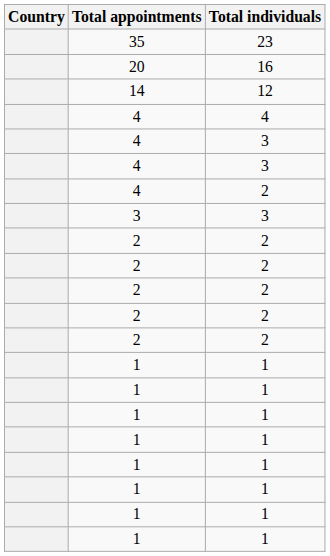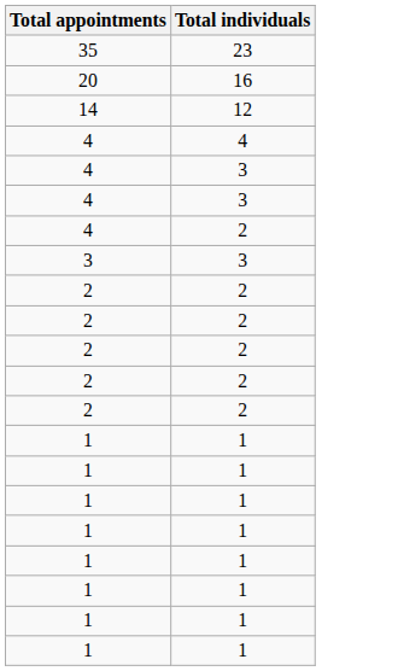 <table class="sortable wikitable plainrowheaders">
 <tr>
-<th>Country</th>
 <th>Total appointments</th>
 <th>Total individuals</th>
 </tr>
 <tr>
-<th scope="row"></th>
 <td style="text-align:center;">35</td>
 <td style="text-align:center;">23</td>
 </tr>
 <tr>
-<th scope="row"></th>
 <td style="text-align:center;">20</td>
 <td style="text-align:center;">16</td>
 </tr>
 <tr>
-<th scope="row"></th>
 <td style="text-align:center;">14</td>
 <td style="text-align:center;">12</td>
 </tr>
 <tr>
-<th scope="row"></th>
 <td style="text-align:center;">4</td>
 <td style="text-align:center;">4</td>
 </tr>
 <tr>
-<th scope="row"></th>
 <td style="text-align:center;">4</td>
 <td style="text-align:center;">3</td>
 </tr>
 <tr>
-<th scope="row"></th>
 <td style="text-align:center;">4</td>
 <td style="text-align:center;">3</td>
 </tr>
 <tr>
-<th scope="row"></th>
 <td style="text-align:center;">4</td>
 <td style="text-align:center;">2</td>
 </tr>
 <tr>
-<th scope="row"></th>
 <td style="text-align:center;">3</td>
 <td style="text-align:center;">3</td>
 </tr>
 <tr>
-<th scope="row"></th>
 <td style="text-align:center;">2</td>
 <td style="text-align:center;">2</td>
 </tr>
 <tr>
-<th scope="row"></th>
 <td style="text-align:center;">2</td>
 <td style="text-align:center;">2</td>
 </tr>
 <tr>
-<th scope="row"></th>
 <td style="text-align:center;">2</td>
 <td style="text-align:center;">2</td>
 </tr>
 <tr>
-<th scope="row"></th>
 <td style="text-align:center;">2</td>
 <td style="text-align:center;">2</td>
 </tr>
 <tr>
-<th scope="row"></th>
 <td style="text-align:center;">2</td>
 <td style="text-align:center;">2</td>
 </tr>
 <tr>
-<th scope="row"></th>
 <td style="text-align:center;">1</td>
 <td style="text-align:center;">1</td>
 </tr>
 <tr>
-<th scope="row"></th>
 <td style="text-align:center;">1</td>
 <td style="text-align:center;">1</td>
 </tr>
 <tr>
-<th scope="row"></th>
 <td style="text-align:center;">1</td>
 <td style="text-align:center;">1</td>
 </tr>
 <tr>
-<th scope="row"></th>
 <td style="text-align:center;">1</td>
 <td style="text-align:center;">1</td>
 </tr>
 <tr>
-<th scope="row"></th>
 <td style="text-align:center;">1</td>
 <td style="text-align:center;">1</td>
 </tr>
 <tr>
-<th scope="row"></th>
 <td style="text-align:center;">1</td>
 <td style="text-align:center;">1</td>
 </tr>
 <tr>
-<th scope="row"></th>
 <td style="text-align:center;">1</td>
 <td style="text-align:center;">1</td>
 </tr>
 <tr>
-<th scope="row"></th>
 <td style="text-align:center;">1</td>
 <td style="text-align:center;">1</td>
 </tr>
 </table>
